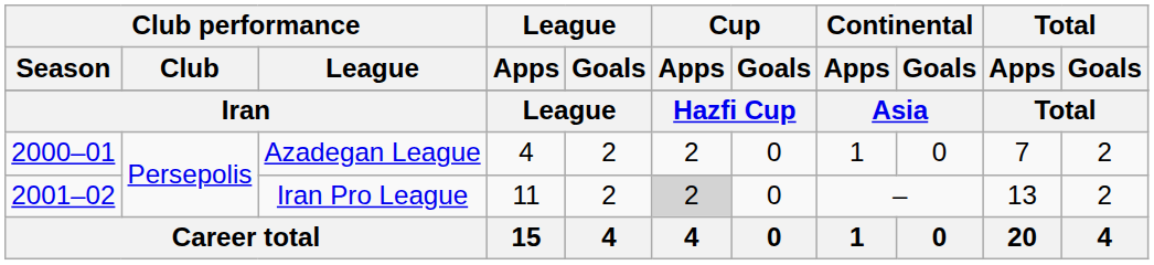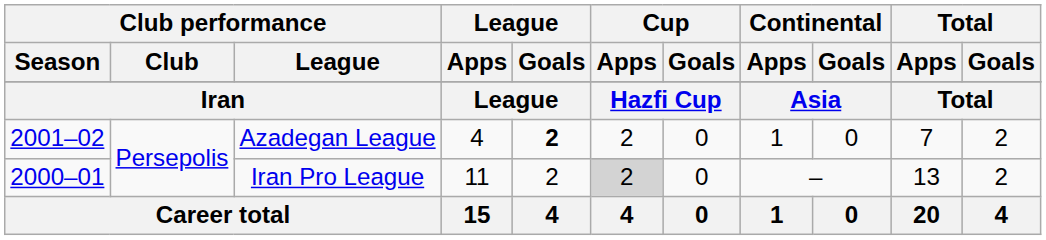 <table class="wikitable" style="text-align:center">
 <tr>
 <th colspan=3>Club performance</th>
 <th colspan=2>League</th>
 <th colspan=2>Cup</th>
 <th colspan=2>Continental</th>
 <th colspan=2>Total</th>
 </tr>
 <tr>
 <th>Season</th>
 <th>Club</th>
 <th>League</th>
 <th>Apps</th>
 <th>Goals</th>
 <th>Apps</th>
 <th>Goals</th>
 <th>Apps</th>
 <th>Goals</th>
 <th>Apps</th>
 <th>Goals</th>
 </tr>
 <tr>
 </tr>
 <tr>
 <th colspan=3>Iran</th>
 <th colspan=2>League</th>
 <th colspan=2><a href='#'>Hazfi Cup</a></th>
 <th colspan=2><a href='#'>Asia</a></th>
 <th colspan=2>Total</th>
 </tr>
 <tr>
-<td><a href='#'>2000–01</a></td>
+<td><a href='#'>2001–02</a></td>
 <td rowspan="2"><a href='#'>Persepolis</a></td>
 <td><a href='#'>Azadegan League</a></td>
 <td>4</td>
-<td>2</td>
+<td><strong>2</strong></td>
 <td>2</td>
 <td>0</td>
 <td>1</td>
 <td>0</td>
 <td>7</td>
 <td>2</td>
 </tr>
 <tr>
-<td><a href='#'>2001–02</a></td>
+<td><a href='#'>2000–01</a></td>
 <td><a href='#'>Iran Pro League</a></td>
 <td>11</td>
 <td>2</td>
 <td style="background: lightgrey;">2</td>
 <td>0</td>
 <td colspan="2">–</td>
 <td>13</td>
 <td>2</td>
 </tr>
 <tr>
 <th colspan=3>Career total</th>
 <th>15</th>
 <th>4</th>
 <th>4</th>
 <th>0</th>
 <th>1</th>
 <th>0</th>
 <th>20</th>
 <th>4</th>
 </tr>
 </table>
